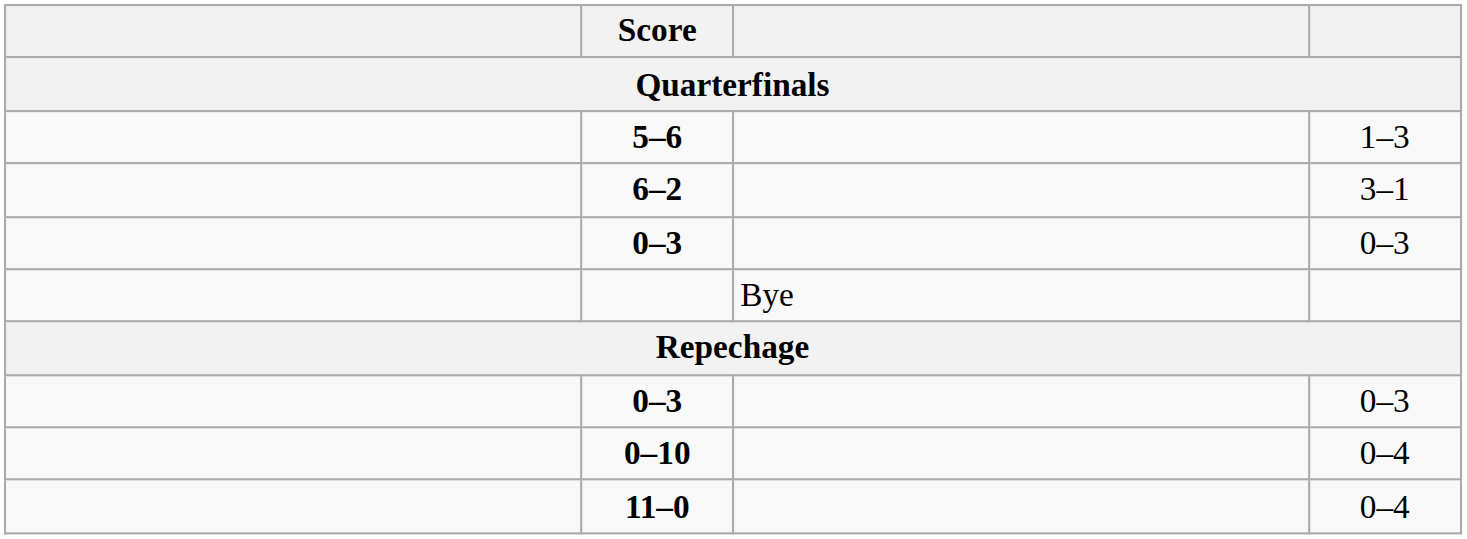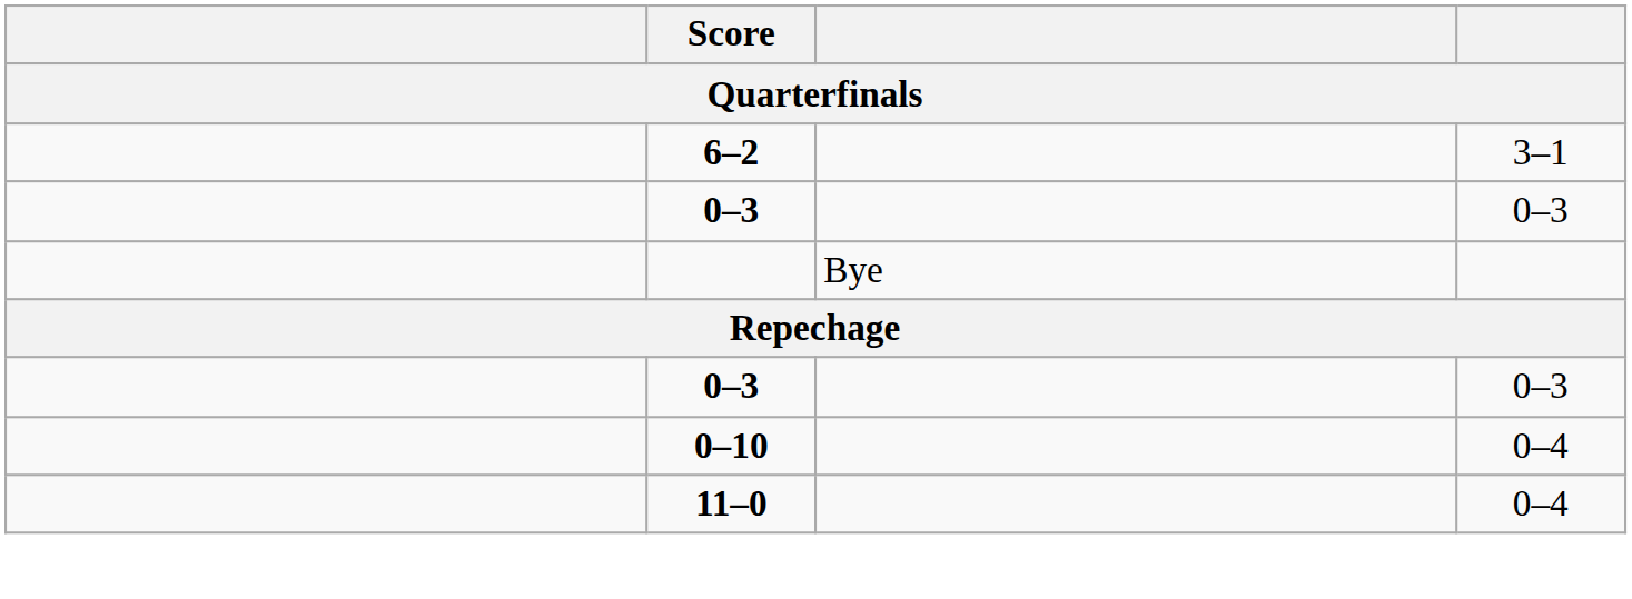 <table class="wikitable" style="text-align: left;">
 <tr>
 <th align="right" width="270"></th>
 <th width="65">Score</th>
 <th align="left" width="270"></th>
 <th width="65"></th>
 </tr>
 <tr>
 <th colspan=4>Quarterfinals</th>
-</tr>
-<tr>
-<td></td>
-<td align=center><strong>5–6</strong></td>
-<td><strong></strong></td>
-<td align=center>1–3 <strong></strong></td>
 </tr>
 <tr>
 <td><strong></strong></td>
 <td align=center><strong>6–2</strong></td>
 <td></td>
 <td align=center>3–1 <strong></strong></td>
 </tr>
 <tr>
 <td></td>
 <td align=center><strong>0–3</strong></td>
 <td><strong></strong></td>
 <td align=center>0–3 <strong></strong></td>
 </tr>
 <tr>
 <td><strong></strong></td>
 <td></td>
 <td>Bye</td>
 <td></td>
 </tr>
 <tr>
 <th colspan=4>Repechage</th>
 </tr>
 <tr>
 <td></td>
 <td align=center><strong>0–3</strong></td>
 <td><strong></strong></td>
 <td align=center>0–3 <strong></strong></td>
 </tr>
 <tr>
 <td></td>
 <td align=center><strong>0–10</strong></td>
 <td><strong></strong></td>
 <td align=center>0–4 <strong></strong></td>
 </tr>
 <tr>
 <td><strong></strong></td>
 <td align=center><strong>11–0</strong></td>
 <td></td>
 <td align=center>0–4 <strong></strong></td>
 </tr>
 </table>
